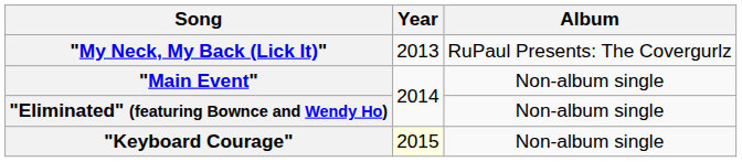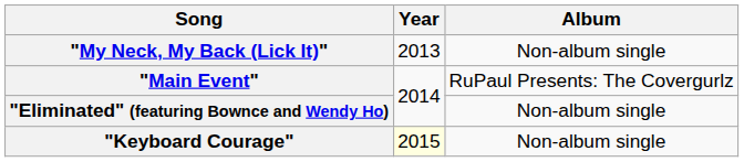 <table class="wikitable plainrowheaders" style="text-align:center;" border="1">
 <tr>
 <th>Song</th>
 <th>Year</th>
 <th>Album</th>
 </tr>
 <tr>
 <th scope="row">"<a href='#'>My Neck, My Back (Lick It)</a>"</th>
 <td rowspan="1">2013</td>
-<td>RuPaul Presents: The Covergurlz</td>
+<td>Non-album single</td>
 </tr>
 <tr>
 <th scope="row">"<a href='#'>Main Event</a>"</th>
 <td rowspan="2">2014</td>
-<td>Non-album single</td>
+<td>RuPaul Presents: The Covergurlz</td>
 </tr>
 <tr>
 <th scope="row">"Eliminated" <small>(featuring Bownce and <a href='#'>Wendy Ho</a>)</small></th>
 <td>Non-album single</td>
 </tr>
 <tr>
 <th scope="row">"Keyboard Courage"</th>
 <td style="background: lightyellow;">2015</td>
 <td>Non-album single</td>
 </tr>
 </table>
